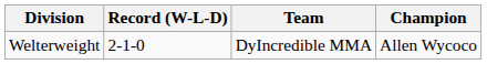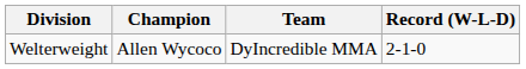 <table class="wikitable">
 <tr>
 <th>Division</th>
+<th>Champion</th>
+<th>Team</th>
 <th>Record (W-L-D)</th>
-<th>Team</th>
-<th>Champion</th>
 </tr>
 <tr>
 <td>Welterweight</td>
+<td> Allen Wycoco</td>
+<td>DyIncredible MMA</td>
 <td>2-1-0</td>
-<td>DyIncredible MMA</td>
-<td> Allen Wycoco</td>
 </tr>
 </table>
